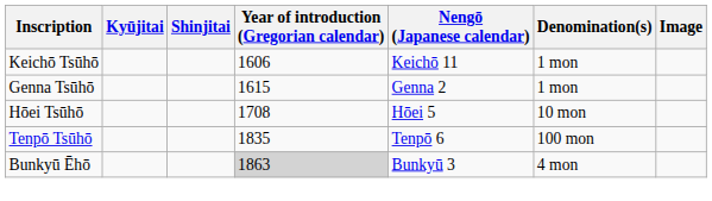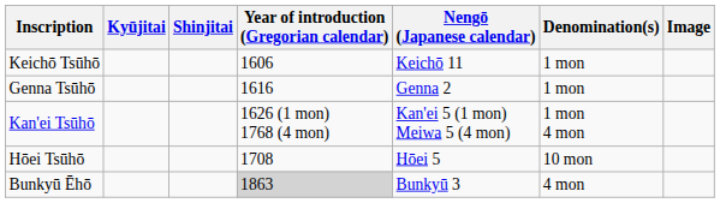 <table class="wikitable">
 <tr>
 <th>Inscription</th>
 <th><a href='#'>Kyūjitai</a></th>
 <th><a href='#'>Shinjitai</a></th>
 <th>Year of introduction<br>(<a href='#'>Gregorian calendar</a>)</th>
 <th><a href='#'>Nengō</a><br>(<a href='#'>Japanese calendar</a>)</th>
 <th>Denomination(s)</th>
 <th>Image</th>
 </tr>
 <tr>
 <td>Keichō Tsūhō</td>
 <td></td>
 <td></td>
 <td>1606</td>
 <td><a href='#'>Keichō</a> 11</td>
 <td>1 mon</td>
 <td></td>
 </tr>
 <tr>
 <td>Genna Tsūhō</td>
 <td></td>
 <td></td>
-<td>1615</td>
+<td>1616</td>
 <td><a href='#'>Genna</a> 2</td>
 <td>1 mon</td>
 <td></td>
+</tr>
+<tr>
+<td><a href='#'>Kan'ei Tsūhō</a></td>
+<td></td>
+<td></td>
+<td>1626 (1 mon)<br>1768 (4 mon)</td>
+<td><a href='#'>Kan'ei</a> 5 (1 mon)<br><a href='#'>Meiwa</a> 5 (4 mon)</td>
+<td>1 mon<br>4 mon</td>
+<td><br></td>
 </tr>
 <tr>
 <td>Hōei Tsūhō</td>
 <td></td>
 <td></td>
 <td>1708</td>
 <td><a href='#'>Hōei</a> 5</td>
 <td>10 mon</td>
-<td></td>
-</tr>
-<tr>
-<td><a href='#'>Tenpō Tsūhō</a></td>
-<td></td>
-<td></td>
-<td>1835</td>
-<td><a href='#'>Tenpō</a> 6</td>
-<td>100 mon</td>
 <td></td>
 </tr>
 <tr>
 <td>Bunkyū Ēhō</td>
 <td></td>
 <td></td>
 <td style="background: lightgrey;">1863</td>
 <td><a href='#'>Bunkyū</a> 3</td>
 <td>4 mon</td>
 <td></td>
 </tr>
 </table>
